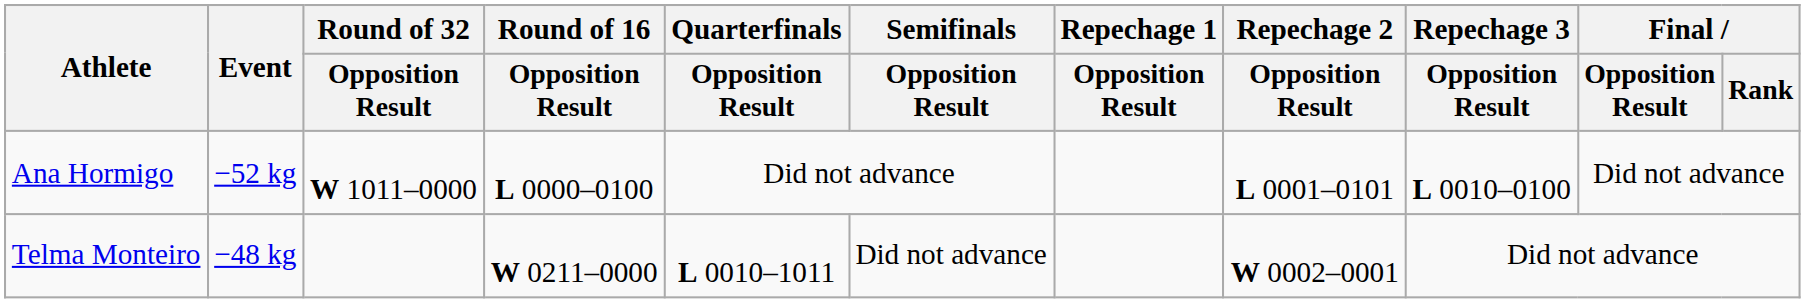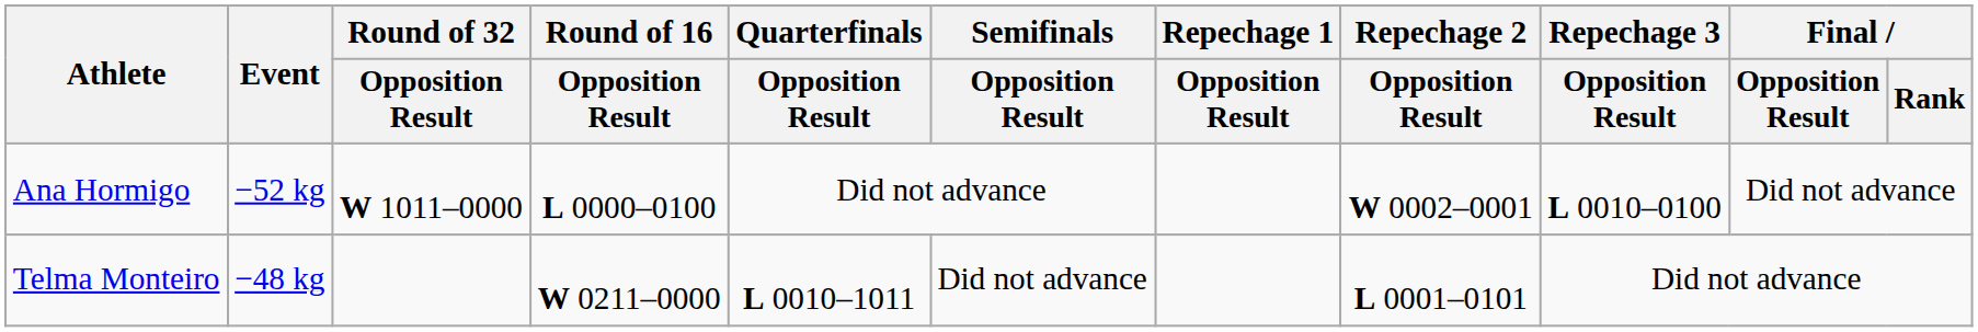 <table class="wikitable" style="font-size:90%">
 <tr>
 <th rowspan="2">Athlete</th>
 <th rowspan="2">Event</th>
 <th>Round of 32</th>
 <th>Round of 16</th>
 <th>Quarterfinals</th>
 <th>Semifinals</th>
 <th>Repechage 1</th>
 <th>Repechage 2</th>
 <th>Repechage 3</th>
 <th colspan=2>Final / </th>
 </tr>
 <tr style="font-size:95%">
 <th>Opposition<br>Result</th>
 <th>Opposition<br>Result</th>
 <th>Opposition<br>Result</th>
 <th>Opposition<br>Result</th>
 <th>Opposition<br>Result</th>
 <th>Opposition<br>Result</th>
 <th>Opposition<br>Result</th>
 <th>Opposition<br>Result</th>
 <th>Rank</th>
 </tr>
 <tr align=center>
 <td align=left><a href='#'>Ana Hormigo</a></td>
 <td align=left><a href='#'>−52 kg</a></td>
 <td><br><strong>W</strong> 1011–0000</td>
 <td><br><strong>L</strong> 0000–0100</td>
 <td colspan=2>Did not advance</td>
 <td></td>
-<td><br><strong>L</strong> 0001–0101</td>
+<td><br><strong>W</strong> 0002–0001</td>
 <td><br><strong>L</strong> 0010–0100</td>
 <td colspan=3>Did not advance</td>
 </tr>
 <tr align=center>
 <td align=left><a href='#'>Telma Monteiro</a></td>
 <td align=left><a href='#'>−48 kg</a></td>
 <td></td>
 <td><br><strong>W</strong> 0211–0000</td>
 <td><br><strong>L</strong> 0010–1011</td>
 <td>Did not advance</td>
 <td></td>
-<td><br><strong>W</strong> 0002–0001</td>
+<td><br><strong>L</strong> 0001–0101</td>
 <td colspan=4>Did not advance</td>
 </tr>
 </table>
